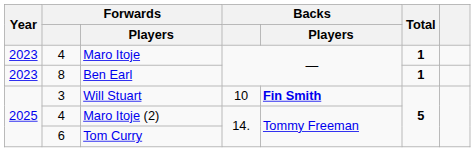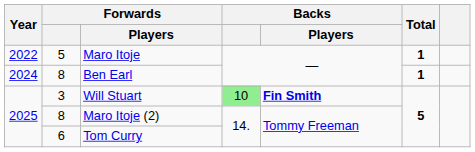 <table class="wikitable" style="text-align:center">
 <tr>
 <th width=40 rowspan=2>Year</th>
 <th colspan=2>Forwards</th>
 <th colspan=2>Backs</th>
 <th width=40 rowspan=2>Total</th>
 <th width=30 rowspan=2></th>
 </tr>
 <tr>
 <th width=40></th>
 <th width=170>Players</th>
 <th width=40></th>
 <th width=170>Players</th>
 </tr>
 <tr>
-<td><a href='#'>2023</a></td>
-<td>4</td>
+<td><a href='#'>2022</a></td>
+<td>5</td>
 <td align=left><a href='#'>Maro Itoje</a></td>
 <td colspan=2 rowspan=2>—</td>
 <td><strong>1</strong></td>
 <td></td>
 </tr>
 <tr>
-<td><a href='#'>2023</a></td>
+<td><a href='#'>2024</a></td>
 <td>8</td>
 <td align=left><a href='#'>Ben Earl</a></td>
 <td><strong>1</strong></td>
 <td></td>
 </tr>
 <tr>
 <td rowspan=3><a href='#'>2025</a></td>
 <td>3</td>
 <td align=left><a href='#'>Will Stuart</a></td>
-<td>10</td>
+<td style="background: lightgreen;">10</td>
 <td align=left><strong><a href='#'>Fin Smith</a></strong></td>
 <td rowspan=3><strong>5</strong></td>
 <td rowspan=3></td>
 </tr>
 <tr>
-<td>4</td>
+<td>8</td>
 <td align=left><a href='#'>Maro Itoje</a> (2)</td>
 <td rowspan=2>14.</td>
 <td align=left rowspan=2><a href='#'>Tommy Freeman</a></td>
 </tr>
 <tr>
 <td>6</td>
 <td align=left><a href='#'>Tom Curry</a></td>
 </tr>
 </table>
